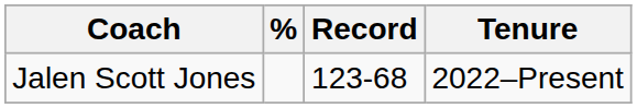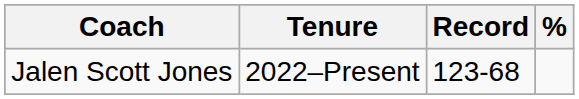 <table class="wikitable">
 <tr>
 <th>Coach</th>
+<th>Tenure</th>
+<th>Record</th>
 <th>%</th>
-<th>Record</th>
-<th>Tenure</th>
 </tr>
 <tr>
 <td>Jalen Scott Jones</td>
+<td>2022–Present</td>
+<td>123-68</td>
 <td></td>
-<td>123-68</td>
-<td>2022–Present</td>
 </tr>
 </table>
